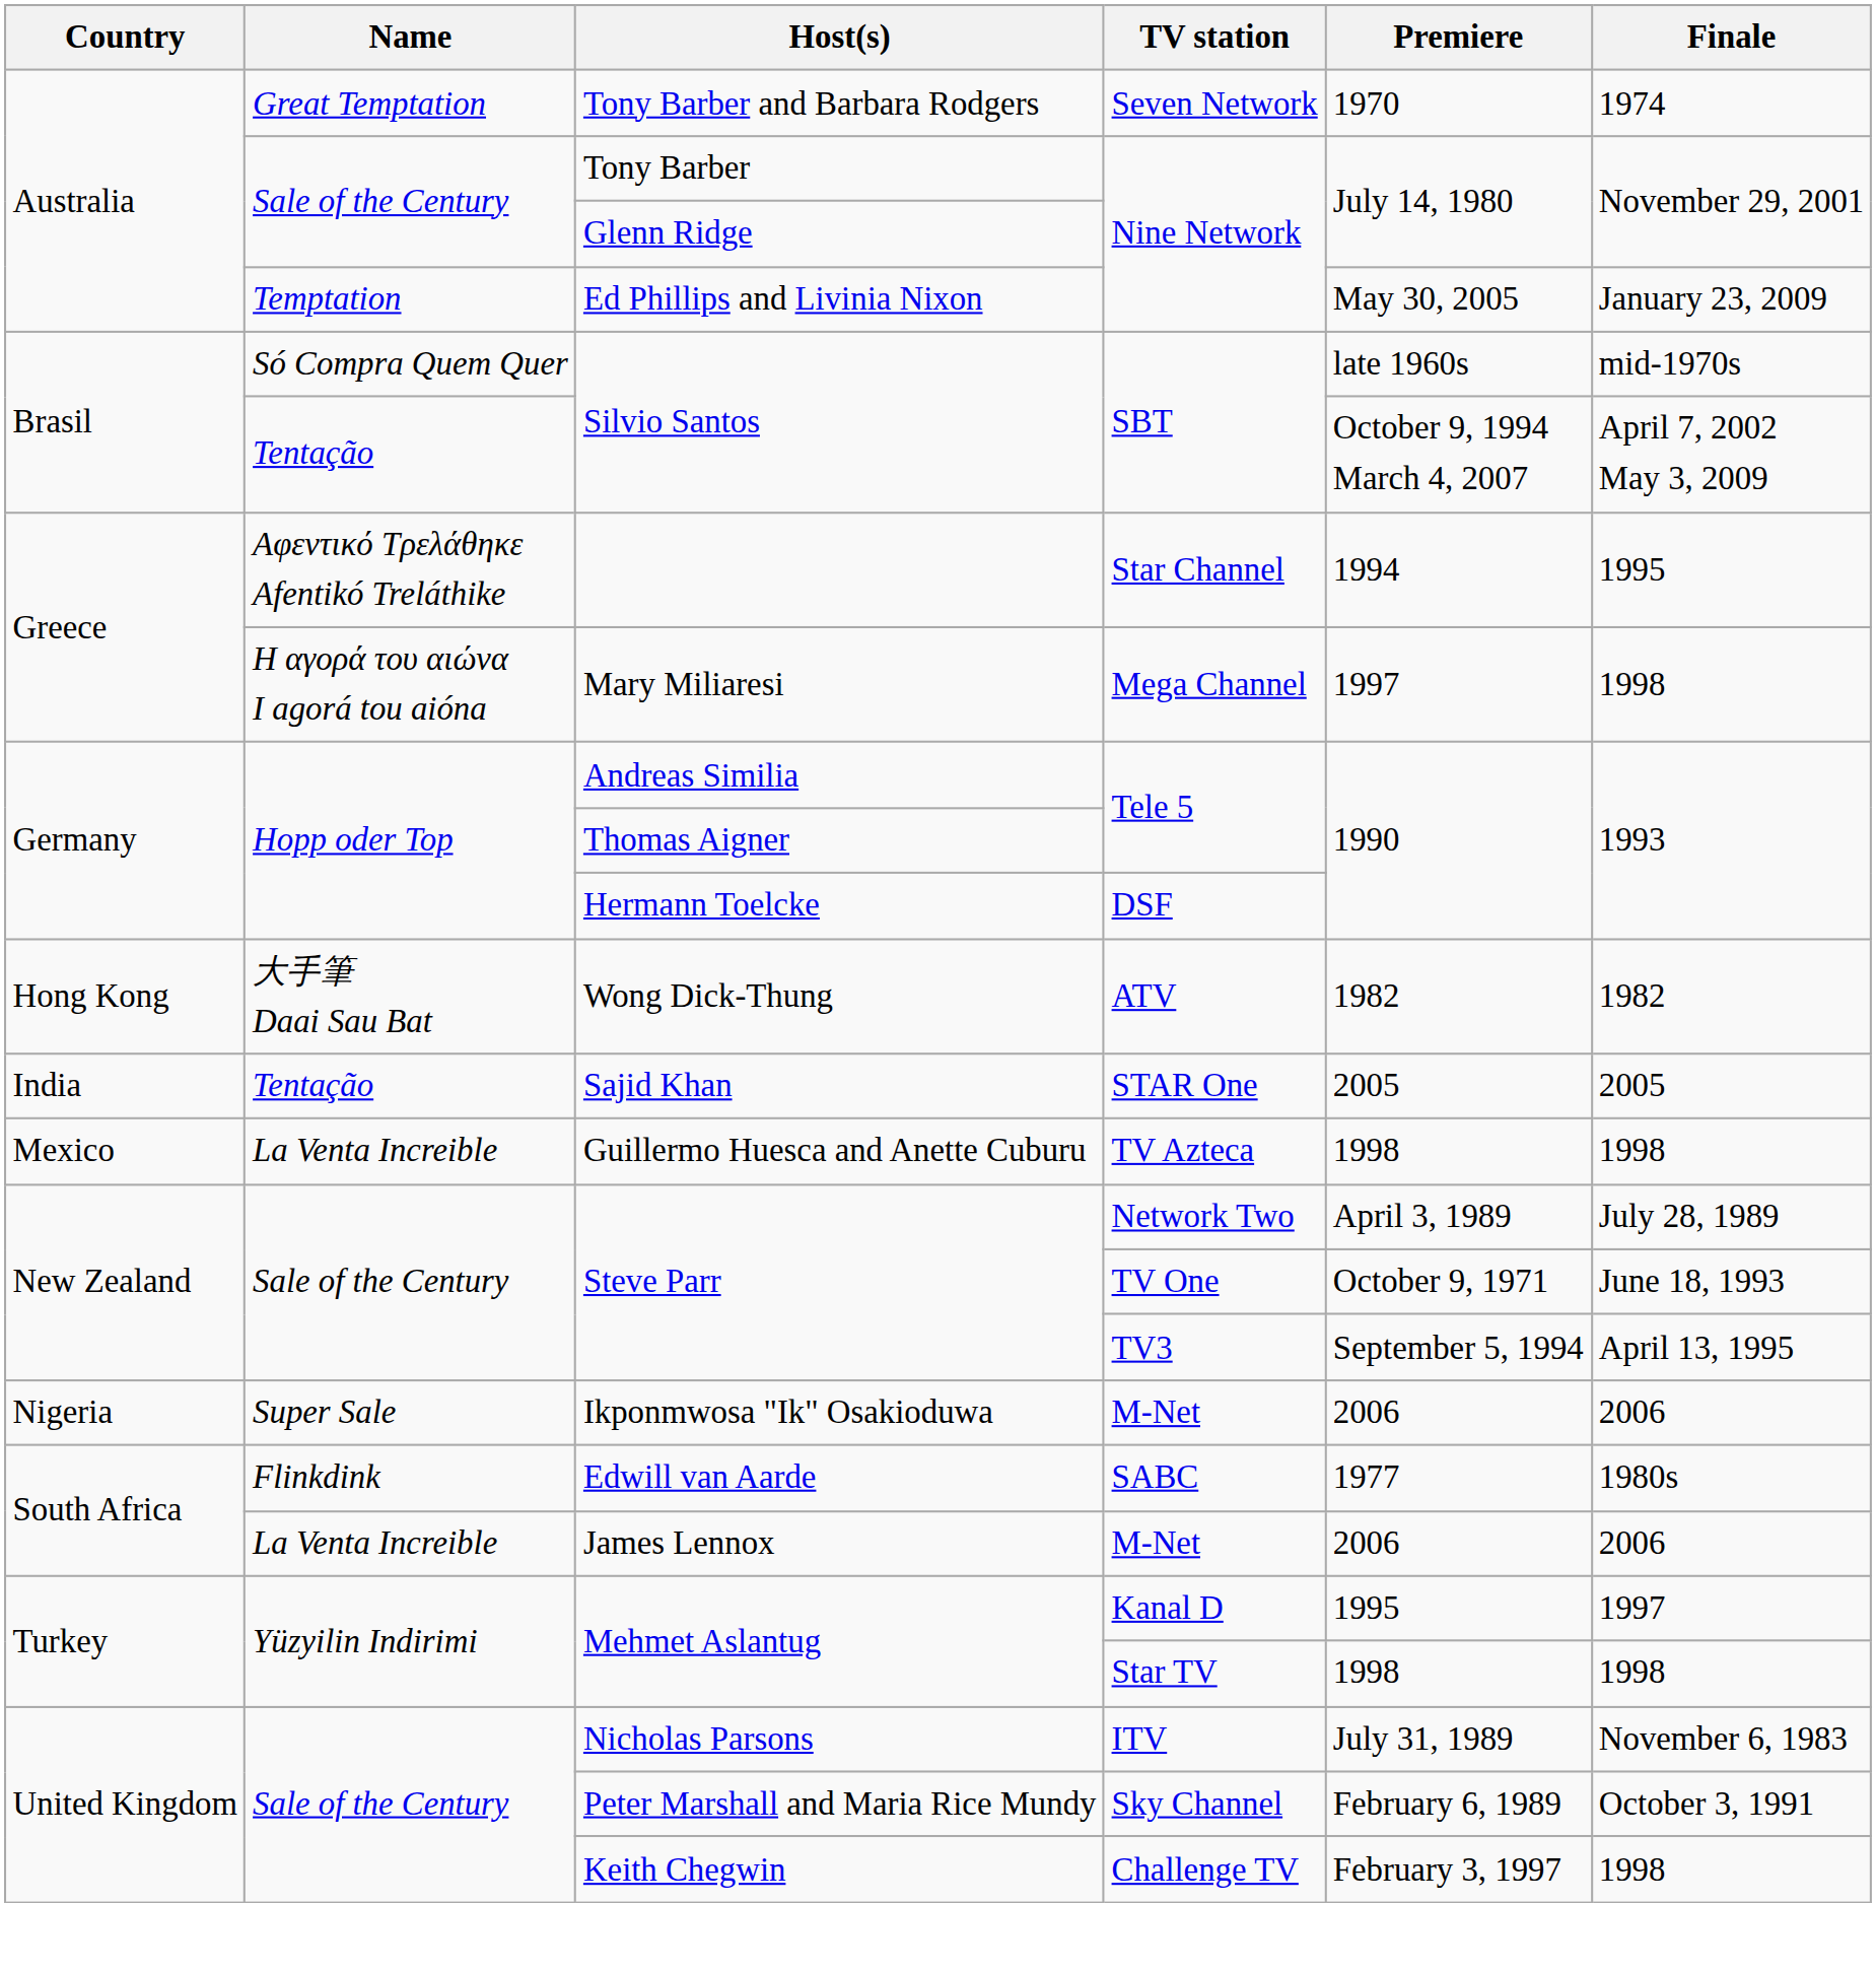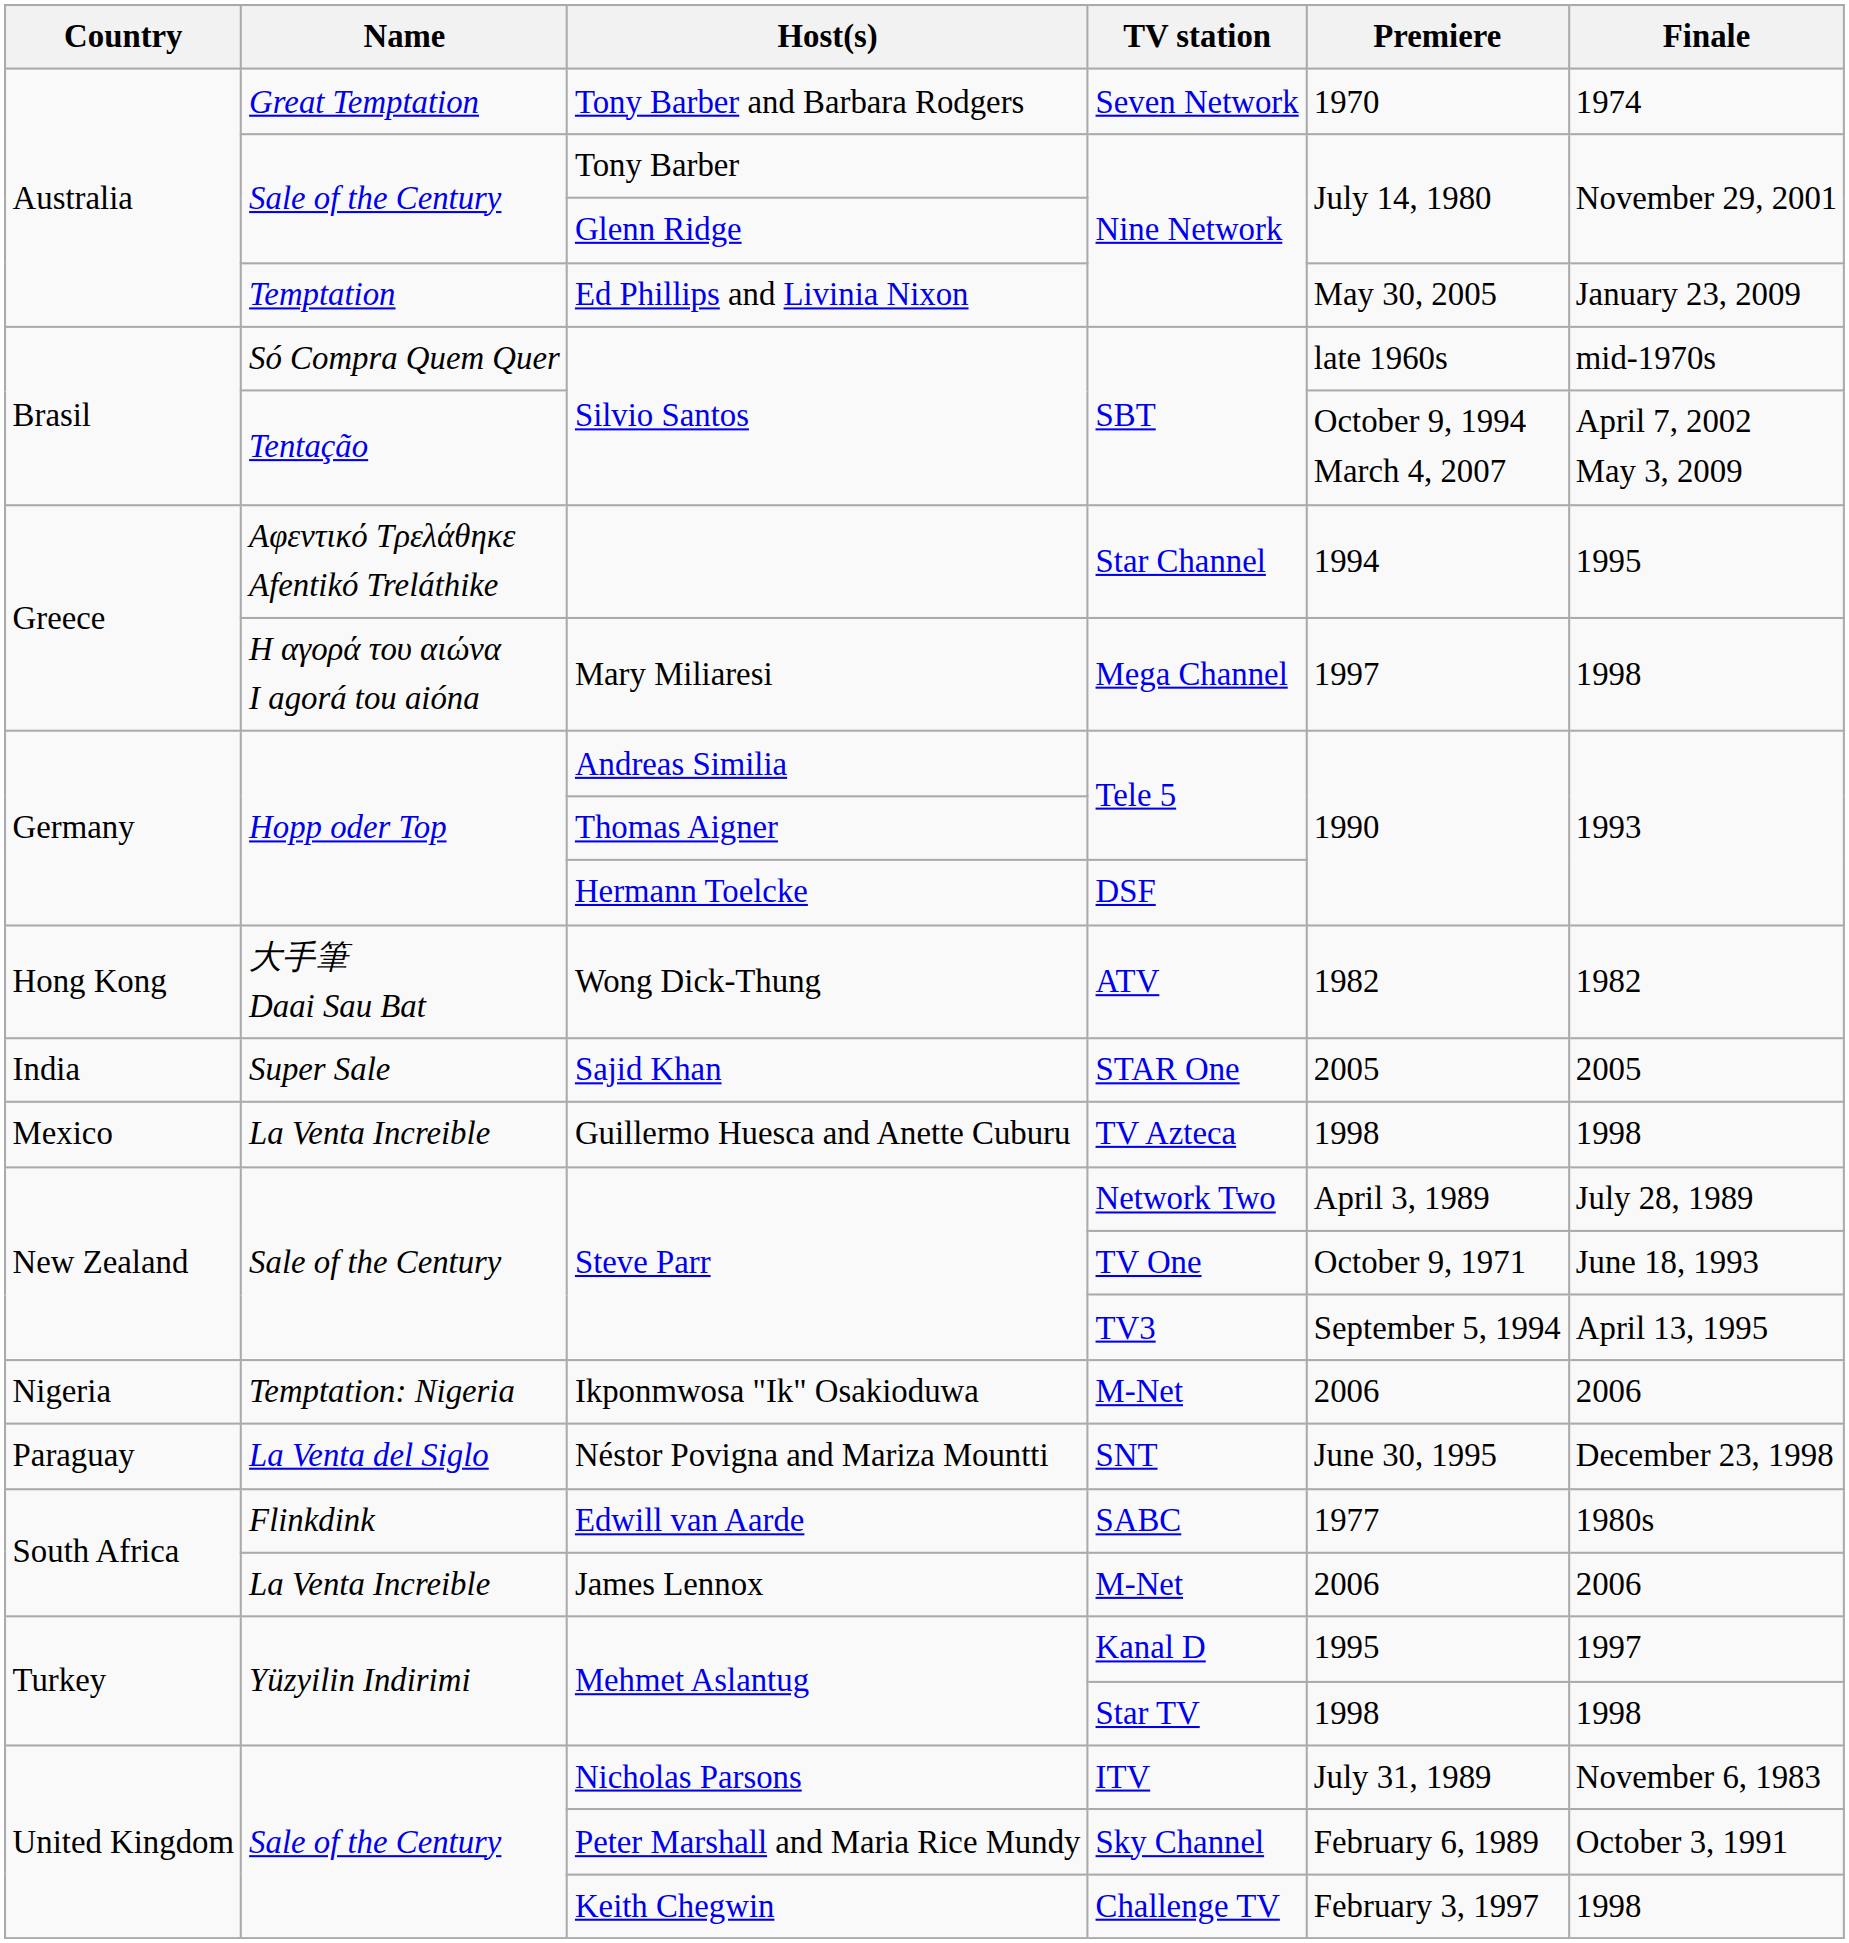 <table class="wikitable sortable" style="line-height:1.5em;">
 <tr>
 <th>Country</th>
 <th>Name</th>
 <th>Host(s)</th>
 <th>TV station</th>
 <th>Premiere</th>
 <th>Finale</th>
 </tr>
 <tr>
 <td rowspan="4">Australia</td>
 <td><em><a href='#'>Great Temptation</a></em></td>
 <td><a href='#'>Tony Barber</a> and Barbara Rodgers</td>
 <td><a href='#'>Seven Network</a></td>
 <td>1970</td>
 <td>1974</td>
 </tr>
 <tr>
 <td rowspan="2"><em><a href='#'>Sale of the Century</a></em></td>
 <td>Tony Barber</td>
 <td rowspan="3"><a href='#'>Nine Network</a></td>
 <td rowspan="2">July 14, 1980</td>
 <td rowspan="2">November 29, 2001</td>
 </tr>
 <tr>
 <td><a href='#'>Glenn Ridge</a></td>
 </tr>
 <tr>
 <td><em><a href='#'>Temptation</a></em></td>
 <td><a href='#'>Ed Phillips</a> and <a href='#'>Livinia Nixon</a></td>
 <td>May 30, 2005</td>
 <td>January 23, 2009</td>
 </tr>
 <tr>
 <td rowspan="2">Brasil</td>
 <td><em>Só Compra Quem Quer</em></td>
 <td rowspan="2"><a href='#'>Silvio Santos</a></td>
 <td rowspan="2"><a href='#'>SBT</a></td>
 <td>late 1960s</td>
 <td>mid-1970s</td>
 </tr>
 <tr>
 <td><em><a href='#'>Tentação</a></em></td>
 <td>October 9, 1994<br>March 4, 2007</td>
 <td>April 7, 2002<br>May 3, 2009</td>
 </tr>
 <tr>
 <td rowspan="2">Greece</td>
 <td><em>Aφεvτικό Tρελάθηκε</em><br><em>Afentikó Treláthike</em></td>
 <td></td>
 <td><a href='#'>Star Channel</a></td>
 <td>1994</td>
 <td>1995</td>
 </tr>
 <tr>
 <td><em>Η αγоρά τоυ αιώvα</em><br><em>I agorá tou aióna</em></td>
 <td>Mary Miliaresi</td>
 <td><a href='#'>Mega Channel</a></td>
 <td>1997</td>
 <td>1998</td>
 </tr>
 <tr>
 <td rowspan="3">Germany</td>
 <td rowspan="3"><em><a href='#'>Hopp oder Top</a></em></td>
 <td><a href='#'>Andreas Similia</a></td>
 <td rowspan="2"><a href='#'>Tele 5</a></td>
 <td rowspan="3">1990</td>
 <td rowspan="3">1993</td>
 </tr>
 <tr>
 <td><a href='#'>Thomas Aigner</a></td>
 </tr>
 <tr>
 <td><a href='#'>Hermann Toelcke</a></td>
 <td><a href='#'>DSF</a></td>
 </tr>
 <tr>
 <td>Hong Kong</td>
 <td><em>大手筆</em><br><em>Daai Sau Bat</em></td>
 <td>Wong Dick-Thung</td>
 <td><a href='#'>ATV</a></td>
 <td>1982</td>
 <td>1982</td>
 </tr>
 <tr>
 <td>India</td>
-<td><em><a href='#'>Tentação</a></em></td>
+<td><em>Super Sale</em></td>
 <td><a href='#'>Sajid Khan</a></td>
 <td><a href='#'>STAR One</a></td>
 <td>2005</td>
 <td>2005</td>
 </tr>
 <tr>
 <td>Mexico</td>
 <td><em>La Venta Increible</em></td>
 <td>Guillermo Huesca and Anette Cuburu</td>
 <td><a href='#'>TV Azteca</a></td>
 <td>1998</td>
 <td>1998</td>
 </tr>
 <tr>
 <td rowspan="3">New Zealand</td>
 <td rowspan="3"><em>Sale of the Century</em></td>
 <td rowspan="3"><a href='#'>Steve Parr</a></td>
 <td><a href='#'>Network Two</a></td>
 <td>April 3, 1989</td>
 <td>July 28, 1989</td>
 </tr>
 <tr>
 <td><a href='#'>TV One</a></td>
 <td>October 9, 1971</td>
 <td>June 18, 1993</td>
 </tr>
 <tr>
 <td><a href='#'>TV3</a></td>
 <td>September 5, 1994</td>
 <td>April 13, 1995</td>
 </tr>
 <tr>
 <td>Nigeria</td>
-<td><em>Super Sale</em></td>
+<td><em>Temptation: Nigeria</em></td>
 <td>Ikponmwosa "Ik" Osakioduwa</td>
 <td><a href='#'>M-Net</a></td>
 <td>2006</td>
 <td>2006</td>
+</tr>
+<tr>
+<td>Paraguay</td>
+<td><em><a href='#'>La Venta del Siglo</a></em></td>
+<td>Néstor Povigna and Mariza Mountti</td>
+<td><a href='#'>SNT</a></td>
+<td>June 30, 1995</td>
+<td>December 23, 1998</td>
 </tr>
 <tr>
 <td rowspan="2">South Africa</td>
 <td><em>Flinkdink</em></td>
 <td><a href='#'>Edwill van Aarde</a></td>
 <td><a href='#'>SABC</a></td>
 <td>1977</td>
 <td>1980s</td>
 </tr>
 <tr>
 <td><em>La Venta Increible</em></td>
 <td>James Lennox</td>
 <td><a href='#'>M-Net</a></td>
 <td>2006</td>
 <td>2006</td>
 </tr>
 <tr>
 <td rowspan="2">Turkey</td>
 <td rowspan="2"><em>Yüzyilin Indirimi</em></td>
 <td rowspan="2"><a href='#'>Mehmet Aslantug</a></td>
 <td><a href='#'>Kanal D</a></td>
 <td>1995</td>
 <td>1997</td>
 </tr>
 <tr>
 <td><a href='#'>Star TV</a></td>
 <td>1998</td>
 <td>1998</td>
 </tr>
 <tr>
 <td rowspan="3">United Kingdom</td>
 <td rowspan="3"><em><a href='#'>Sale of the Century</a></em></td>
 <td><a href='#'>Nicholas Parsons</a></td>
 <td><a href='#'>ITV</a></td>
 <td>July 31, 1989</td>
 <td>November 6, 1983</td>
 </tr>
 <tr>
 <td><a href='#'>Peter Marshall</a> and Maria Rice Mundy</td>
 <td><a href='#'>Sky Channel</a></td>
 <td>February 6, 1989</td>
 <td>October 3, 1991</td>
 </tr>
 <tr>
 <td><a href='#'>Keith Chegwin</a></td>
 <td><a href='#'>Challenge TV</a></td>
 <td>February 3, 1997</td>
 <td>1998</td>
 </tr>
 </table>
